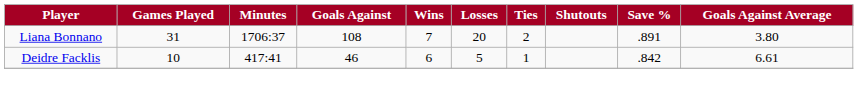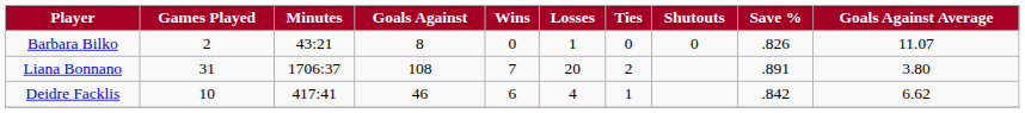 <table class="wikitable" width="80%">
 <tr align="center"  style="background:#A50024;color:white;">
 <td><strong>Player</strong></td>
 <td><strong>Games Played</strong></td>
 <td><strong>Minutes</strong></td>
 <td><strong>Goals Against</strong></td>
 <td><strong>Wins</strong></td>
 <td><strong>Losses</strong></td>
 <td><strong>Ties</strong></td>
 <td><strong>Shutouts</strong></td>
 <td><strong>Save %</strong></td>
 <td><strong>Goals Against Average</strong></td>
+</tr>
+<tr align="center" bgcolor="">
+<td><a href='#'>Barbara Bilko</a></td>
+<td>2</td>
+<td>43:21</td>
+<td>8</td>
+<td>0</td>
+<td>1</td>
+<td>0</td>
+<td>0</td>
+<td>.826</td>
+<td>11.07</td>
 </tr>
 <tr align="center" bgcolor="">
 <td><a href='#'>Liana Bonnano</a></td>
 <td>31</td>
 <td>1706:37</td>
 <td>108</td>
 <td>7</td>
 <td>20</td>
 <td>2</td>
 <td></td>
 <td>.891</td>
 <td>3.80</td>
 </tr>
 <tr align="center" bgcolor="">
 <td><a href='#'>Deidre Facklis</a></td>
 <td>10</td>
 <td>417:41</td>
 <td>46</td>
 <td>6</td>
-<td>5</td>
+<td>4</td>
 <td>1</td>
 <td></td>
 <td>.842</td>
-<td>6.61</td>
+<td>6.62</td>
 </tr>
 <tr align="center" bgcolor="">
 </tr>
 </table>
